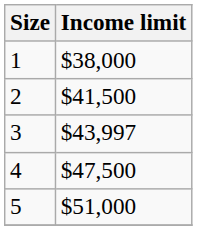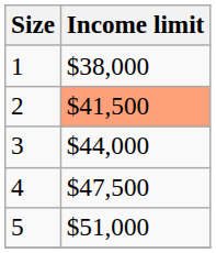 <table class="wikitable">
 <tr>
 <th>Size</th>
 <th>Income limit</th>
 </tr>
 <tr>
 <td>1</td>
 <td>$38,000</td>
 </tr>
 <tr>
 <td>2</td>
-<td>$41,500</td>
+<td style="background: lightsalmon;">$41,500</td>
 </tr>
 <tr>
 <td>3</td>
-<td>$43,997</td>
+<td>$44,000</td>
 </tr>
 <tr>
 <td>4</td>
 <td>$47,500</td>
 </tr>
 <tr>
 <td>5</td>
 <td>$51,000</td>
 </tr>
 <tr>
 </tr>
 </table>
